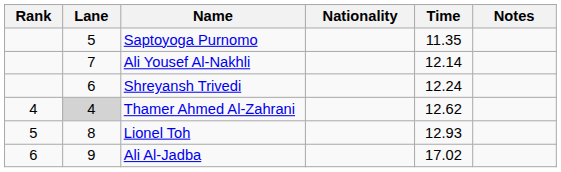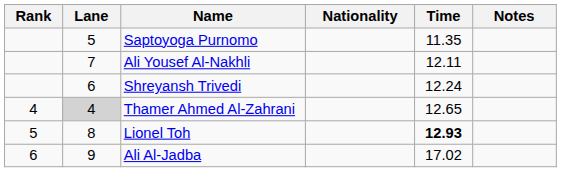 <table class="wikitable sortable" style="font-size:90%; text-align:center">
 <tr>
 <th width="50">Rank</th>
 <th width="50">Lane</th>
 <th width="175">Name</th>
 <th width="100">Nationality</th>
 <th width="50">Time</th>
 <th width="75">Notes</th>
 </tr>
 <tr>
 <td></td>
 <td>5</td>
 <td align="left"><a href='#'>Saptoyoga Purnomo</a></td>
 <td align="left"></td>
 <td>11.35</td>
 <td></td>
 </tr>
 <tr>
 <td></td>
 <td>7</td>
 <td align="left"><a href='#'>Ali Yousef Al-Nakhli</a></td>
 <td align="left"></td>
-<td>12.14</td>
+<td>12.11</td>
 <td></td>
 </tr>
 <tr>
 <td></td>
 <td>6</td>
 <td align="left"><a href='#'>Shreyansh Trivedi</a></td>
 <td align="left"></td>
 <td>12.24</td>
 <td></td>
 </tr>
 <tr>
 <td>4</td>
 <td style="background: lightgrey;">4</td>
 <td align="left"><a href='#'>Thamer Ahmed Al-Zahrani</a></td>
 <td align="left"></td>
-<td>12.62</td>
+<td>12.65</td>
 <td></td>
 </tr>
 <tr>
 <td>5</td>
 <td>8</td>
 <td align="left"><a href='#'>Lionel Toh</a></td>
 <td align="left"></td>
-<td>12.93</td>
+<td><strong>12.93</strong></td>
 <td></td>
 </tr>
 <tr>
 <td>6</td>
 <td>9</td>
 <td align="left"><a href='#'>Ali Al-Jadba</a></td>
 <td align="left"></td>
 <td>17.02</td>
 <td></td>
 </tr>
 </table>
